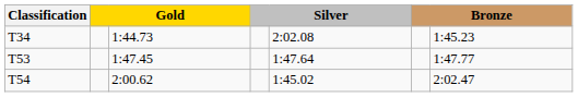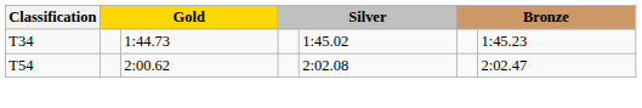 <table class=wikitable style="font-size:100%">
 <tr>
 <th rowspan="1" width="15%">Classification</th>
 <th colspan="2" style="background:gold;">Gold</th>
 <th colspan="2" style="background:silver;">Silver</th>
 <th colspan="2" style="background:#CC9966;">Bronze</th>
 </tr>
 <tr>
 <td>T34 <br></td>
 <td></td>
 <td>1:44.73</td>
 <td></td>
-<td>2:02.08</td>
+<td>1:45.02</td>
 <td></td>
 <td>1:45.23</td>
-</tr>
-<tr>
-<td>T53 <br></td>
-<td></td>
-<td>1:47.45</td>
-<td></td>
-<td>1:47.64</td>
-<td></td>
-<td>1:47.77</td>
 </tr>
 <tr>
 <td>T54   <br></td>
 <td></td>
 <td>2:00.62</td>
 <td></td>
-<td>1:45.02</td>
+<td>2:02.08</td>
 <td></td>
 <td>2:02.47</td>
 </tr>
 </table>
